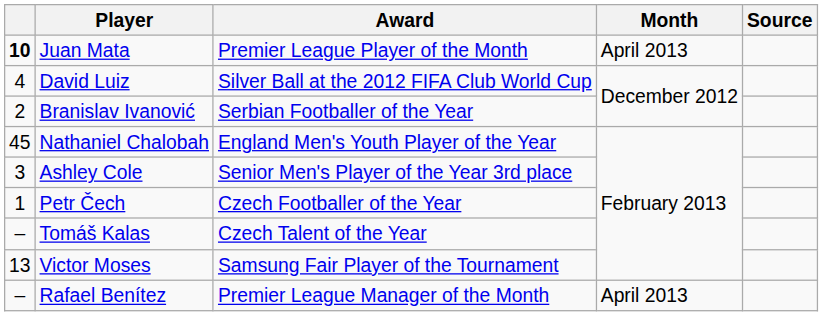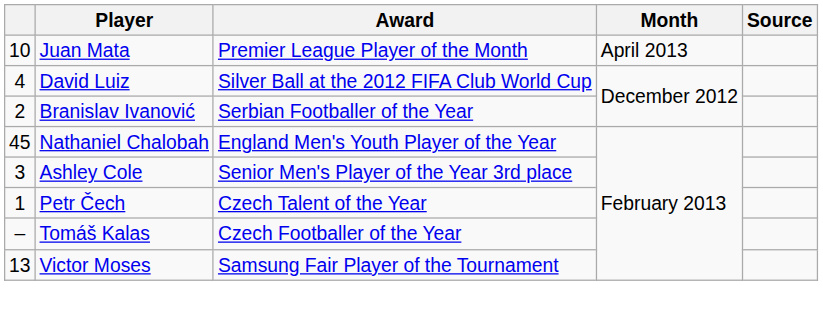 <table class="wikitable sortable" style="text-align:left; font-size:95%;">
 <tr>
 <th></th>
 <th>Player</th>
 <th>Award</th>
 <th>Month</th>
 <th>Source</th>
 </tr>
 <tr>
-<td align=center><strong>10</strong></td>
+<td align=center>10</td>
 <td> <a href='#'>Juan Mata</a></td>
 <td><a href='#'>Premier League Player of the Month</a></td>
 <td>April 2013</td>
 <td></td>
 </tr>
 <tr>
 <td align=center>4</td>
 <td> <a href='#'>David Luiz</a></td>
 <td><a href='#'>Silver Ball at the 2012 FIFA Club World Cup</a></td>
 <td rowspan="2">December 2012</td>
 <td></td>
 </tr>
 <tr>
 <td align=center>2</td>
 <td> <a href='#'>Branislav Ivanović</a></td>
 <td><a href='#'>Serbian Footballer of the Year</a></td>
 <td></td>
 </tr>
 <tr>
 <td align=center>45</td>
 <td> <a href='#'>Nathaniel Chalobah</a></td>
 <td><a href='#'>England Men's Youth Player of the Year</a></td>
 <td rowspan="5">February 2013</td>
 <td></td>
 </tr>
 <tr>
 <td align=center>3</td>
 <td> <a href='#'>Ashley Cole</a></td>
 <td><a href='#'>Senior Men's Player of the Year 3rd place</a></td>
 <td></td>
 </tr>
 <tr>
 <td align=center>1</td>
 <td> <a href='#'>Petr Čech</a></td>
-<td><a href='#'>Czech Footballer of the Year</a></td>
+<td><a href='#'>Czech Talent of the Year</a></td>
 <td></td>
 </tr>
 <tr>
 <td align=center>–</td>
 <td> <a href='#'>Tomáš Kalas</a></td>
-<td><a href='#'>Czech Talent of the Year</a></td>
+<td><a href='#'>Czech Footballer of the Year</a></td>
 <td></td>
 </tr>
 <tr>
 <td align=center>13</td>
 <td> <a href='#'>Victor Moses</a></td>
 <td><a href='#'>Samsung Fair Player of the Tournament</a></td>
 <td></td>
 </tr>
-<tr>
-<td align=center>–</td>
-<td> <a href='#'>Rafael Benítez</a></td>
-<td><a href='#'>Premier League Manager of the Month</a></td>
-<td>April 2013</td>
-<td></td>
-</tr>
 </table>
